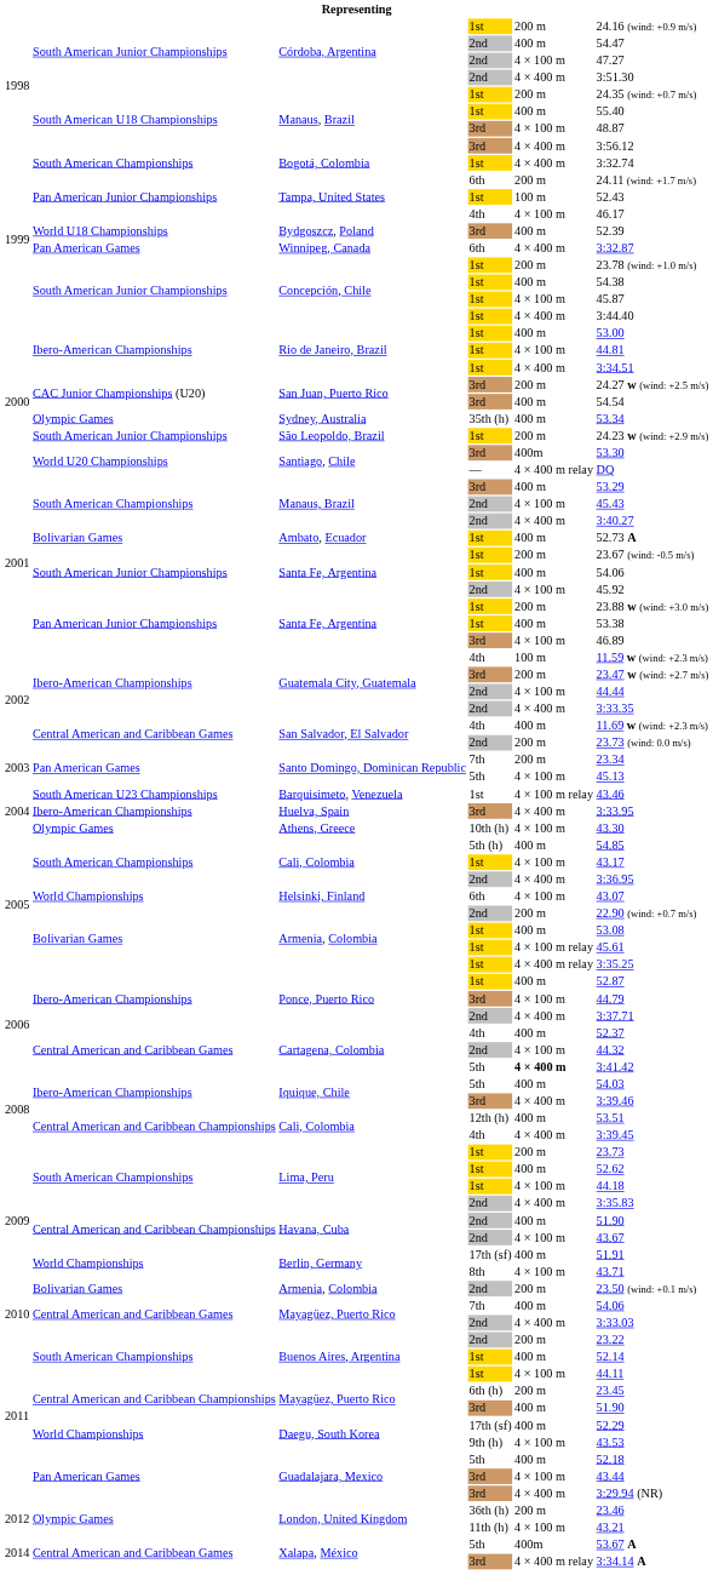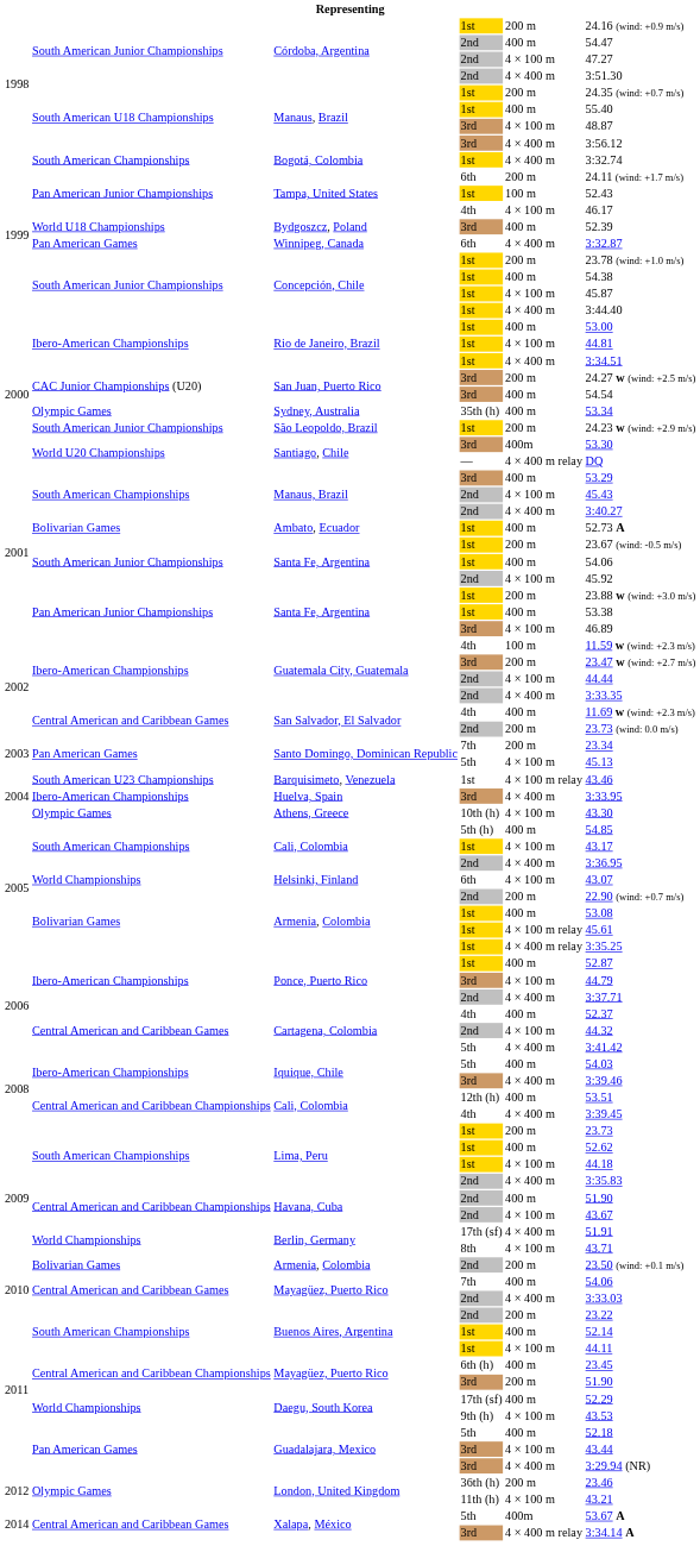 <table>
 <tr>
 <th colspan="6">Representing </th>
 </tr>
 <tr>
 <td rowspan=8>1998</td>
 <td rowspan=4><a href='#'>South American Junior Championships</a></td>
 <td rowspan=4><a href='#'>Córdoba, Argentina</a></td>
 <td bgcolor=gold>1st</td>
 <td>200 m</td>
 <td>24.16 <small>(wind: +0.9 m/s)</small></td>
 </tr>
 <tr>
 <td bgcolor=silver>2nd</td>
 <td>400 m</td>
 <td>54.47</td>
 </tr>
 <tr>
 <td bgcolor=silver>2nd</td>
 <td>4 × 100 m</td>
 <td>47.27</td>
 </tr>
 <tr>
 <td bgcolor=silver>2nd</td>
 <td>4 × 400 m</td>
 <td>3:51.30</td>
 </tr>
 <tr>
 <td rowspan=4><a href='#'>South American U18 Championships</a></td>
 <td rowspan=4><a href='#'>Manaus</a>, <a href='#'>Brazil</a></td>
 <td bgcolor=gold>1st</td>
 <td>200 m</td>
 <td>24.35 <small>(wind: +0.7 m/s)</small></td>
 </tr>
 <tr>
 <td bgcolor=gold>1st</td>
 <td>400 m</td>
 <td>55.40</td>
 </tr>
 <tr>
 <td bgcolor=cc9966>3rd</td>
 <td>4 × 100 m</td>
 <td>48.87</td>
 </tr>
 <tr>
 <td bgcolor=cc9966>3rd</td>
 <td>4 × 400 m</td>
 <td>3:56.12</td>
 </tr>
 <tr>
 <td rowspan=10>1999</td>
 <td><a href='#'>South American Championships</a></td>
 <td><a href='#'>Bogotá, Colombia</a></td>
 <td bgcolor=gold>1st</td>
 <td>4 × 400 m</td>
 <td>3:32.74</td>
 </tr>
 <tr>
 <td rowspan=3><a href='#'>Pan American Junior Championships</a></td>
 <td rowspan=3><a href='#'>Tampa, United States</a></td>
 <td>6th</td>
 <td>200 m</td>
 <td>24.11 <small>(wind: +1.7 m/s)</small></td>
 </tr>
 <tr>
 <td bgcolor=gold>1st</td>
 <td>100 m</td>
 <td>52.43</td>
 </tr>
 <tr>
 <td>4th</td>
 <td>4 × 100 m</td>
 <td>46.17</td>
 </tr>
 <tr>
 <td><a href='#'>World U18 Championships</a></td>
 <td><a href='#'>Bydgoszcz</a>, <a href='#'>Poland</a></td>
 <td bgcolor=cc9966>3rd</td>
 <td>400 m</td>
 <td>52.39</td>
 </tr>
 <tr>
 <td><a href='#'>Pan American Games</a></td>
 <td><a href='#'>Winnipeg, Canada</a></td>
 <td>6th</td>
 <td>4 × 400 m</td>
 <td><a href='#'>3:32.87</a></td>
 </tr>
 <tr>
 <td rowspan=4><a href='#'>South American Junior Championships</a></td>
 <td rowspan=4><a href='#'>Concepción, Chile</a></td>
 <td bgcolor=gold>1st</td>
 <td>200 m</td>
 <td>23.78 <small>(wind: +1.0 m/s)</small></td>
 </tr>
 <tr>
 <td bgcolor=gold>1st</td>
 <td>400 m</td>
 <td>54.38</td>
 </tr>
 <tr>
 <td bgcolor=gold>1st</td>
 <td>4 × 100 m</td>
 <td>45.87</td>
 </tr>
 <tr>
 <td bgcolor=gold>1st</td>
 <td>4 × 400 m</td>
 <td>3:44.40</td>
 </tr>
 <tr>
 <td rowspan=9>2000</td>
 <td rowspan=3><a href='#'>Ibero-American Championships</a></td>
 <td rowspan=3><a href='#'>Rio de Janeiro, Brazil</a></td>
 <td bgcolor=gold>1st</td>
 <td>400 m</td>
 <td><a href='#'>53.00</a></td>
 </tr>
 <tr>
 <td bgcolor=gold>1st</td>
 <td>4 × 100 m</td>
 <td><a href='#'>44.81</a></td>
 </tr>
 <tr>
 <td bgcolor=gold>1st</td>
 <td>4 × 400 m</td>
 <td><a href='#'>3:34.51</a></td>
 </tr>
 <tr>
 <td rowspan=2><a href='#'>CAC Junior Championships</a> (U20)</td>
 <td rowspan=2><a href='#'>San Juan, Puerto Rico</a></td>
 <td bgcolor=cc9966>3rd</td>
 <td>200 m</td>
 <td>24.27 <strong>w</strong> <small>(wind: +2.5 m/s)</small></td>
 </tr>
 <tr>
 <td bgcolor=cc9966>3rd</td>
 <td>400 m</td>
 <td>54.54</td>
 </tr>
 <tr>
 <td><a href='#'>Olympic Games</a></td>
 <td><a href='#'>Sydney, Australia</a></td>
 <td>35th (h)</td>
 <td>400 m</td>
 <td><a href='#'>53.34</a></td>
 </tr>
 <tr>
 <td><a href='#'>South American Junior Championships</a></td>
 <td><a href='#'>São Leopoldo, Brazil</a></td>
 <td bgcolor=gold>1st</td>
 <td>200 m</td>
 <td>24.23 <strong>w</strong> <small>(wind: +2.9 m/s)</small></td>
 </tr>
 <tr>
 <td rowspan=2><a href='#'>World U20 Championships</a></td>
 <td rowspan=2><a href='#'>Santiago</a>, <a href='#'>Chile</a></td>
 <td bgcolor="cc9966">3rd</td>
 <td>400m</td>
 <td><a href='#'>53.30</a></td>
 </tr>
 <tr>
 <td>—</td>
 <td>4 × 400 m relay</td>
 <td><a href='#'>DQ</a></td>
 </tr>
 <tr>
 <td rowspan=10>2001</td>
 <td rowspan=3><a href='#'>South American Championships</a></td>
 <td rowspan=3><a href='#'>Manaus, Brazil</a></td>
 <td bgcolor=cc9966>3rd</td>
 <td>400 m</td>
 <td><a href='#'>53.29</a></td>
 </tr>
 <tr>
 <td bgcolor=silver>2nd</td>
 <td>4 × 100 m</td>
 <td><a href='#'>45.43</a></td>
 </tr>
 <tr>
 <td bgcolor=silver>2nd</td>
 <td>4 × 400 m</td>
 <td><a href='#'>3:40.27</a></td>
 </tr>
 <tr>
 <td><a href='#'>Bolivarian Games</a></td>
 <td><a href='#'>Ambato</a>, <a href='#'>Ecuador</a></td>
 <td bgcolor=gold>1st</td>
 <td>400 m</td>
 <td>52.73 <strong>A</strong></td>
 </tr>
 <tr>
 <td rowspan=3><a href='#'>South American Junior Championships</a></td>
 <td rowspan=3><a href='#'>Santa Fe, Argentina</a></td>
 <td bgcolor=gold>1st</td>
 <td>200 m</td>
 <td>23.67 <small>(wind: -0.5 m/s)</small></td>
 </tr>
 <tr>
 <td bgcolor=gold>1st</td>
 <td>400 m</td>
 <td>54.06</td>
 </tr>
 <tr>
 <td bgcolor=silver>2nd</td>
 <td>4 × 100 m</td>
 <td>45.92</td>
 </tr>
 <tr>
 <td rowspan=3><a href='#'>Pan American Junior Championships</a></td>
 <td rowspan=3><a href='#'>Santa Fe, Argentina</a></td>
 <td bgcolor=gold>1st</td>
 <td>200 m</td>
 <td>23.88 <strong>w</strong> <small>(wind: +3.0 m/s)</small></td>
 </tr>
 <tr>
 <td bgcolor=gold>1st</td>
 <td>400 m</td>
 <td>53.38</td>
 </tr>
 <tr>
 <td bgcolor=cc9966>3rd</td>
 <td>4 × 100 m</td>
 <td>46.89</td>
 </tr>
 <tr>
 <td rowspan=6>2002</td>
 <td rowspan=4><a href='#'>Ibero-American Championships</a></td>
 <td rowspan=4><a href='#'>Guatemala City, Guatemala</a></td>
 <td>4th</td>
 <td>100 m</td>
 <td><a href='#'>11.59</a> <strong>w</strong> <small>(wind: +2.3 m/s)</small></td>
 </tr>
 <tr>
 <td bgcolor=cc9966>3rd</td>
 <td>200 m</td>
 <td><a href='#'>23.47</a> <strong>w</strong> <small>(wind: +2.7 m/s)</small></td>
 </tr>
 <tr>
 <td bgcolor=silver>2nd</td>
 <td>4 × 100 m</td>
 <td><a href='#'>44.44</a></td>
 </tr>
 <tr>
 <td bgcolor=silver>2nd</td>
 <td>4 × 400 m</td>
 <td><a href='#'>3:33.35</a></td>
 </tr>
 <tr>
 <td rowspan=2><a href='#'>Central American and Caribbean Games</a></td>
 <td rowspan=2><a href='#'>San Salvador, El Salvador</a></td>
 <td>4th</td>
 <td>400 m</td>
 <td><a href='#'>11.69</a> <strong>w</strong> <small>(wind: +2.3 m/s)</small></td>
 </tr>
 <tr>
 <td bgcolor=silver>2nd</td>
 <td>200 m</td>
 <td><a href='#'>23.73</a> <small>(wind: 0.0 m/s)</small></td>
 </tr>
 <tr>
 <td rowspan=2>2003</td>
 <td rowspan=2><a href='#'>Pan American Games</a></td>
 <td rowspan=2><a href='#'>Santo Domingo, Dominican Republic</a></td>
 <td>7th</td>
 <td>200 m</td>
 <td><a href='#'>23.34</a></td>
 </tr>
 <tr>
 <td>5th</td>
 <td>4 × 100 m</td>
 <td><a href='#'>45.13</a></td>
 </tr>
 <tr>
 <td rowspan=3>2004</td>
 <td><a href='#'>South American U23 Championships</a></td>
 <td><a href='#'>Barquisimeto</a>, <a href='#'>Venezuela</a></td>
 <td>1st </td>
 <td>4 × 100 m relay</td>
 <td><a href='#'>43.46</a></td>
 </tr>
 <tr>
 <td><a href='#'>Ibero-American Championships</a></td>
 <td><a href='#'>Huelva, Spain</a></td>
 <td bgcolor=cc9966>3rd</td>
 <td>4 × 400 m</td>
 <td><a href='#'>3:33.95</a></td>
 </tr>
 <tr>
 <td><a href='#'>Olympic Games</a></td>
 <td><a href='#'>Athens, Greece</a></td>
 <td>10th (h)</td>
 <td>4 × 100 m</td>
 <td><a href='#'>43.30</a></td>
 </tr>
 <tr>
 <td rowspan=8>2005</td>
 <td rowspan=3><a href='#'>South American Championships</a></td>
 <td rowspan=3><a href='#'>Cali, Colombia</a></td>
 <td>5th (h)</td>
 <td>400 m</td>
 <td><a href='#'>54.85</a></td>
 </tr>
 <tr>
 <td bgcolor=gold>1st</td>
 <td>4 × 100 m</td>
 <td><a href='#'>43.17</a></td>
 </tr>
 <tr>
 <td bgcolor=silver>2nd</td>
 <td>4 × 400 m</td>
 <td><a href='#'>3:36.95</a></td>
 </tr>
 <tr>
 <td><a href='#'>World Championships</a></td>
 <td><a href='#'>Helsinki, Finland</a></td>
 <td>6th</td>
 <td>4 × 100 m</td>
 <td><a href='#'>43.07</a></td>
 </tr>
 <tr>
 <td rowspan=4><a href='#'>Bolivarian Games</a></td>
 <td rowspan=4><a href='#'>Armenia</a>, <a href='#'>Colombia</a></td>
 <td bgcolor=silver>2nd</td>
 <td>200 m</td>
 <td><a href='#'>22.90</a> <small>(wind: +0.7 m/s)</small></td>
 </tr>
 <tr>
 <td bgcolor=gold>1st</td>
 <td>400 m</td>
 <td><a href='#'>53.08</a></td>
 </tr>
 <tr>
 <td bgcolor=gold>1st</td>
 <td>4 × 100 m relay</td>
 <td><a href='#'>45.61</a></td>
 </tr>
 <tr>
 <td bgcolor=gold>1st</td>
 <td>4 × 400 m relay</td>
 <td><a href='#'>3:35.25</a></td>
 </tr>
 <tr>
 <td rowspan=6>2006</td>
 <td rowspan=3><a href='#'>Ibero-American Championships</a></td>
 <td rowspan=3><a href='#'>Ponce, Puerto Rico</a></td>
 <td bgcolor=gold>1st</td>
 <td>400 m</td>
 <td><a href='#'>52.87</a></td>
 </tr>
 <tr>
 <td bgcolor=cc9966>3rd</td>
 <td>4 × 100 m</td>
 <td><a href='#'>44.79</a></td>
 </tr>
 <tr>
 <td bgcolor=silver>2nd</td>
 <td>4 × 400 m</td>
 <td><a href='#'>3:37.71</a></td>
 </tr>
 <tr>
 <td rowspan=3><a href='#'>Central American and Caribbean Games</a></td>
 <td rowspan=3><a href='#'>Cartagena, Colombia</a></td>
 <td>4th</td>
 <td>400 m</td>
 <td><a href='#'>52.37</a></td>
 </tr>
 <tr>
 <td bgcolor=silver>2nd</td>
 <td>4 × 100 m</td>
 <td><a href='#'>44.32</a></td>
 </tr>
 <tr>
 <td>5th</td>
-<td><strong>4 × 400 m</strong></td>
+<td>4 × 400 m</td>
 <td><a href='#'>3:41.42</a></td>
 </tr>
 <tr>
 <td rowspan=4>2008</td>
 <td rowspan=2><a href='#'>Ibero-American Championships</a></td>
 <td rowspan=2><a href='#'>Iquique, Chile</a></td>
 <td>5th</td>
 <td>400 m</td>
 <td><a href='#'>54.03</a></td>
 </tr>
 <tr>
 <td bgcolor=cc9966>3rd</td>
 <td>4 × 400 m</td>
 <td><a href='#'>3:39.46</a></td>
 </tr>
 <tr>
 <td rowspan=2><a href='#'>Central American and Caribbean Championships</a></td>
 <td rowspan=2><a href='#'>Cali, Colombia</a></td>
 <td>12th (h)</td>
 <td>400 m</td>
 <td><a href='#'>53.51</a></td>
 </tr>
 <tr>
 <td>4th</td>
 <td>4 × 400 m</td>
 <td><a href='#'>3:39.45</a></td>
 </tr>
 <tr>
 <td rowspan=9>2009</td>
 <td rowspan=4><a href='#'>South American Championships</a></td>
 <td rowspan=4><a href='#'>Lima, Peru</a></td>
 <td bgcolor=gold>1st</td>
 <td>200 m</td>
 <td><a href='#'>23.73</a></td>
 </tr>
 <tr>
 <td bgcolor=gold>1st</td>
 <td>400 m</td>
 <td><a href='#'>52.62</a></td>
 </tr>
 <tr>
 <td bgcolor=gold>1st</td>
 <td>4 × 100 m</td>
 <td><a href='#'>44.18</a></td>
 </tr>
 <tr>
 <td bgcolor=silver>2nd</td>
 <td>4 × 400 m</td>
 <td><a href='#'>3:35.83</a></td>
 </tr>
 <tr>
 <td rowspan=2><a href='#'>Central American and Caribbean Championships</a></td>
 <td rowspan=2><a href='#'>Havana, Cuba</a></td>
 <td bgcolor=silver>2nd</td>
 <td>400 m</td>
 <td><a href='#'>51.90</a></td>
 </tr>
 <tr>
 <td bgcolor=silver>2nd</td>
 <td>4 × 100 m</td>
 <td><a href='#'>43.67</a></td>
 </tr>
 <tr>
 <td rowspan=2><a href='#'>World Championships</a></td>
 <td rowspan=2><a href='#'>Berlin, Germany</a></td>
 <td>17th (sf)</td>
-<td>400 m</td>
+<td>4 × 400 m</td>
 <td><a href='#'>51.91</a></td>
 </tr>
 <tr>
 <td>8th</td>
 <td>4 × 100 m</td>
 <td><a href='#'>43.71</a></td>
 </tr>
 <tr>
 <td><a href='#'>Bolivarian Games</a></td>
 <td><a href='#'>Armenia</a>, <a href='#'>Colombia</a></td>
 <td bgcolor=silver>2nd</td>
 <td>200 m</td>
 <td><a href='#'>23.50</a> <small>(wind: +0.1 m/s)</small></td>
 </tr>
 <tr>
 <td rowspan=2>2010</td>
 <td rowspan=2><a href='#'>Central American and Caribbean Games</a></td>
 <td rowspan=2><a href='#'>Mayagüez, Puerto Rico</a></td>
 <td>7th</td>
 <td>400 m</td>
 <td><a href='#'>54.06</a></td>
 </tr>
 <tr>
 <td bgcolor=silver>2nd</td>
 <td>4 × 400 m</td>
 <td><a href='#'>3:33.03</a></td>
 </tr>
 <tr>
 <td rowspan=10>2011</td>
 <td rowspan=3><a href='#'>South American Championships</a></td>
 <td rowspan=3><a href='#'>Buenos Aires, Argentina</a></td>
 <td bgcolor=silver>2nd</td>
 <td>200 m</td>
 <td><a href='#'>23.22</a></td>
 </tr>
 <tr>
 <td bgcolor=gold>1st</td>
 <td>400 m</td>
 <td><a href='#'>52.14</a></td>
 </tr>
 <tr>
 <td bgcolor=gold>1st</td>
 <td>4 × 100 m</td>
 <td><a href='#'>44.11</a></td>
 </tr>
 <tr>
 <td rowspan=2><a href='#'>Central American and Caribbean Championships</a></td>
 <td rowspan=2><a href='#'>Mayagüez, Puerto Rico</a></td>
 <td>6th (h)</td>
-<td>200 m</td>
+<td>400 m</td>
 <td><a href='#'>23.45</a></td>
 </tr>
 <tr>
 <td bgcolor=cc9966>3rd</td>
-<td>400 m</td>
+<td>200 m</td>
 <td><a href='#'>51.90</a></td>
 </tr>
 <tr>
 <td rowspan=2><a href='#'>World Championships</a></td>
 <td rowspan=2><a href='#'>Daegu, South Korea</a></td>
 <td>17th (sf)</td>
 <td>400 m</td>
 <td><a href='#'>52.29</a></td>
 </tr>
 <tr>
 <td>9th (h)</td>
 <td>4 × 100 m</td>
 <td><a href='#'>43.53</a></td>
 </tr>
 <tr>
 <td rowspan=3><a href='#'>Pan American Games</a></td>
 <td rowspan=3><a href='#'>Guadalajara, Mexico</a></td>
 <td>5th</td>
 <td>400 m</td>
 <td><a href='#'>52.18</a></td>
 </tr>
 <tr>
 <td bgcolor=cc9966>3rd</td>
 <td>4 × 100 m</td>
 <td><a href='#'>43.44</a></td>
 </tr>
 <tr>
 <td bgcolor=cc9966>3rd</td>
 <td>4 × 400 m</td>
 <td><a href='#'>3:29.94</a> (NR)</td>
 </tr>
 <tr>
 <td rowspan=2>2012</td>
 <td rowspan=2><a href='#'>Olympic Games</a></td>
 <td rowspan=2><a href='#'>London, United Kingdom</a></td>
 <td>36th (h)</td>
 <td>200 m</td>
 <td><a href='#'>23.46</a></td>
 </tr>
 <tr>
 <td>11th (h)</td>
 <td>4 × 100 m</td>
 <td><a href='#'>43.21</a></td>
 </tr>
 <tr>
 <td rowspan=2>2014</td>
 <td rowspan=2><a href='#'>Central American and Caribbean Games</a></td>
 <td rowspan=2><a href='#'>Xalapa</a>, <a href='#'>México</a></td>
 <td>5th</td>
 <td>400m</td>
 <td><a href='#'>53.67</a> <strong>A</strong></td>
 </tr>
 <tr>
 <td bgcolor="cc9966">3rd</td>
 <td>4 × 400 m relay</td>
 <td><a href='#'>3:34.14</a> <strong>A</strong></td>
 </tr>
 </table>
